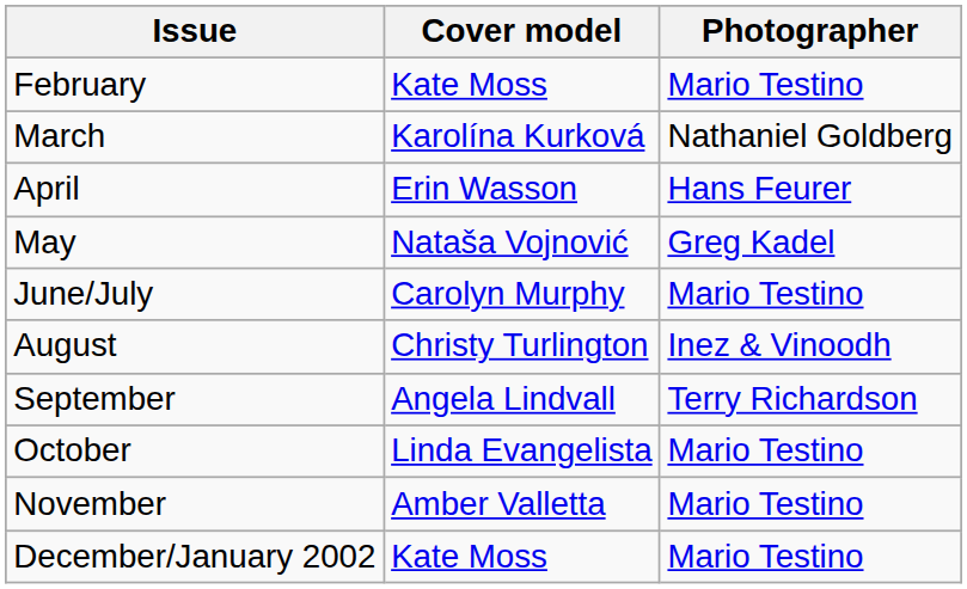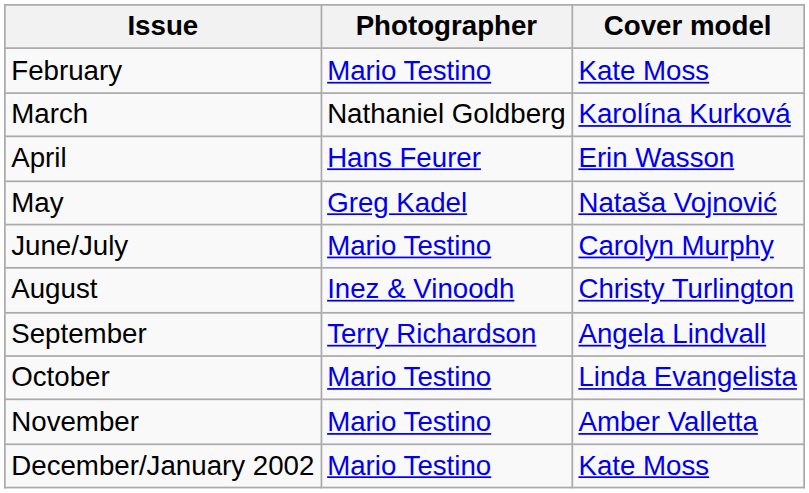 <table class="sortable wikitable">
 <tr>
 <th>Issue</th>
+<th>Photographer</th>
 <th>Cover model</th>
-<th>Photographer</th>
 </tr>
 <tr>
 <td>February</td>
+<td><a href='#'>Mario Testino</a></td>
 <td><a href='#'>Kate Moss</a></td>
-<td><a href='#'>Mario Testino</a></td>
 </tr>
 <tr>
 <td>March</td>
+<td>Nathaniel Goldberg</td>
 <td><a href='#'>Karolína Kurková</a></td>
-<td>Nathaniel Goldberg</td>
 </tr>
 <tr>
 <td>April</td>
+<td><a href='#'>Hans Feurer</a></td>
 <td><a href='#'>Erin Wasson</a></td>
-<td><a href='#'>Hans Feurer</a></td>
 </tr>
 <tr>
 <td>May</td>
+<td><a href='#'>Greg Kadel</a></td>
 <td><a href='#'>Nataša Vojnović</a></td>
-<td><a href='#'>Greg Kadel</a></td>
 </tr>
 <tr>
 <td>June/July</td>
+<td><a href='#'>Mario Testino</a></td>
 <td><a href='#'>Carolyn Murphy</a></td>
-<td><a href='#'>Mario Testino</a></td>
 </tr>
 <tr>
 <td>August</td>
+<td><a href='#'>Inez & Vinoodh</a></td>
 <td><a href='#'>Christy Turlington</a></td>
-<td><a href='#'>Inez & Vinoodh</a></td>
 </tr>
 <tr>
 <td>September</td>
+<td><a href='#'>Terry Richardson</a></td>
 <td><a href='#'>Angela Lindvall</a></td>
-<td><a href='#'>Terry Richardson</a></td>
 </tr>
 <tr>
 <td>October</td>
+<td><a href='#'>Mario Testino</a></td>
 <td><a href='#'>Linda Evangelista</a></td>
-<td><a href='#'>Mario Testino</a></td>
 </tr>
 <tr>
 <td>November</td>
+<td><a href='#'>Mario Testino</a></td>
 <td><a href='#'>Amber Valletta</a></td>
-<td><a href='#'>Mario Testino</a></td>
 </tr>
 <tr>
 <td>December/January 2002</td>
+<td><a href='#'>Mario Testino</a></td>
 <td><a href='#'>Kate Moss</a></td>
-<td><a href='#'>Mario Testino</a></td>
 </tr>
 </table>
